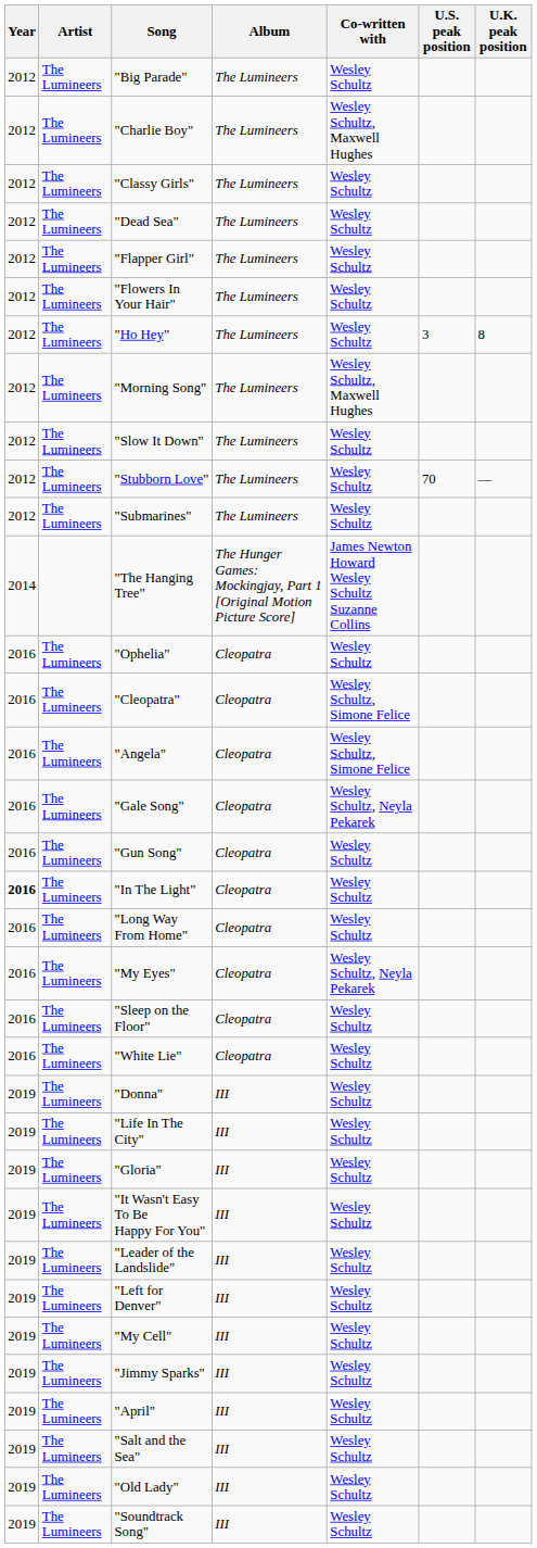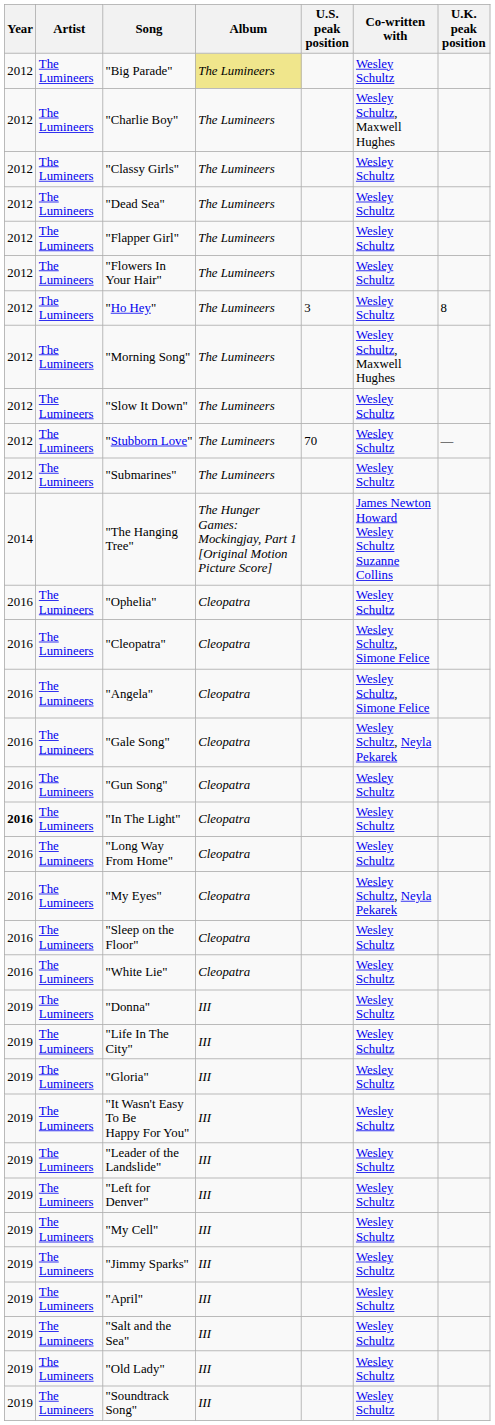 <table class="wikitable">
 <tr>
 <th>Year</th>
 <th>Artist</th>
 <th>Song</th>
 <th>Album</th>
+<th>U.S. peak<br> position</th>
 <th>Co-written with</th>
-<th>U.S. peak<br> position</th>
 <th>U.K. peak<br> position</th>
 </tr>
 <tr>
 <td>2012</td>
 <td><a href='#'>The Lumineers</a></td>
 <td>"Big Parade"</td>
-<td><em>The Lumineers</em></td>
+<td style="background: khaki;"><em>The Lumineers</em></td>
+<td></td>
 <td><a href='#'>Wesley Schultz</a></td>
-<td></td>
 <td></td>
 </tr>
 <tr>
 <td>2012</td>
 <td><a href='#'>The Lumineers</a></td>
 <td>"Charlie Boy"</td>
 <td><em>The Lumineers</em></td>
+<td></td>
 <td><a href='#'>Wesley Schultz</a>, Maxwell Hughes</td>
-<td></td>
 <td></td>
 </tr>
 <tr>
 <td>2012</td>
 <td><a href='#'>The Lumineers</a></td>
 <td>"Classy Girls"</td>
 <td><em>The Lumineers</em></td>
+<td></td>
 <td><a href='#'>Wesley Schultz</a></td>
-<td></td>
 <td></td>
 </tr>
 <tr>
 <td>2012</td>
 <td><a href='#'>The Lumineers</a></td>
 <td>"Dead Sea"</td>
 <td><em>The Lumineers</em></td>
+<td></td>
 <td><a href='#'>Wesley Schultz</a></td>
-<td></td>
 <td></td>
 </tr>
 <tr>
 <td>2012</td>
 <td><a href='#'>The Lumineers</a></td>
 <td>"Flapper Girl"</td>
 <td><em>The Lumineers</em></td>
+<td></td>
 <td><a href='#'>Wesley Schultz</a></td>
-<td></td>
 <td></td>
 </tr>
 <tr>
 <td>2012</td>
 <td><a href='#'>The Lumineers</a></td>
 <td>"Flowers In Your Hair"</td>
 <td><em>The Lumineers</em></td>
+<td></td>
 <td><a href='#'>Wesley Schultz</a></td>
-<td></td>
 <td></td>
 </tr>
 <tr>
 <td>2012</td>
 <td><a href='#'>The Lumineers</a></td>
 <td>"<a href='#'>Ho Hey</a>"</td>
 <td><em>The Lumineers</em></td>
+<td>3</td>
 <td><a href='#'>Wesley Schultz</a></td>
-<td>3</td>
 <td>8</td>
 </tr>
 <tr>
 <td>2012</td>
 <td><a href='#'>The Lumineers</a></td>
 <td>"Morning Song"</td>
 <td><em>The Lumineers</em></td>
+<td></td>
 <td><a href='#'>Wesley Schultz</a>, Maxwell Hughes</td>
-<td></td>
 <td></td>
 </tr>
 <tr>
 <td>2012</td>
 <td><a href='#'>The Lumineers</a></td>
 <td>"Slow It Down"</td>
 <td><em>The Lumineers</em></td>
+<td></td>
 <td><a href='#'>Wesley Schultz</a></td>
-<td></td>
 <td></td>
 </tr>
 <tr>
 <td>2012</td>
 <td><a href='#'>The Lumineers</a></td>
 <td>"<a href='#'>Stubborn Love</a>"</td>
 <td><em>The Lumineers</em></td>
+<td>70</td>
 <td><a href='#'>Wesley Schultz</a></td>
-<td>70</td>
 <td>—</td>
 </tr>
 <tr>
 <td>2012</td>
 <td><a href='#'>The Lumineers</a></td>
 <td>"Submarines"</td>
 <td><em>The Lumineers</em></td>
+<td></td>
 <td><a href='#'>Wesley Schultz</a></td>
-<td></td>
 <td></td>
 </tr>
 <tr>
 <td>2014</td>
 <td></td>
 <td>"The Hanging Tree"</td>
 <td><em>The Hunger Games: Mockingjay, Part 1</em><br><em>[Original Motion Picture Score]</em></td>
+<td></td>
 <td><a href='#'>James Newton Howard</a><br><a href='#'>Wesley Schultz</a><br><a href='#'>Suzanne Collins</a></td>
-<td></td>
 <td></td>
 </tr>
 <tr>
 <td>2016</td>
 <td><a href='#'>The Lumineers</a></td>
 <td>"Ophelia"</td>
 <td><em>Cleopatra</em></td>
+<td></td>
 <td><a href='#'>Wesley Schultz</a></td>
-<td></td>
 <td></td>
 </tr>
 <tr>
 <td>2016</td>
 <td><a href='#'>The Lumineers</a></td>
 <td>"Cleopatra"</td>
 <td><em>Cleopatra</em></td>
+<td></td>
 <td><a href='#'>Wesley Schultz</a>, <a href='#'>Simone Felice</a></td>
-<td></td>
 <td></td>
 </tr>
 <tr>
 <td>2016</td>
 <td><a href='#'>The Lumineers</a></td>
 <td>"Angela"</td>
 <td><em>Cleopatra</em></td>
+<td></td>
 <td><a href='#'>Wesley Schultz</a>, <a href='#'>Simone Felice</a></td>
-<td></td>
 <td></td>
 </tr>
 <tr>
 <td>2016</td>
 <td><a href='#'>The Lumineers</a></td>
 <td>"Gale Song"</td>
 <td><em>Cleopatra</em></td>
+<td></td>
 <td><a href='#'>Wesley Schultz</a>, <a href='#'>Neyla Pekarek</a></td>
-<td></td>
 <td></td>
 </tr>
 <tr>
 <td>2016</td>
 <td><a href='#'>The Lumineers</a></td>
 <td>"Gun Song"</td>
 <td><em>Cleopatra</em></td>
+<td></td>
 <td><a href='#'>Wesley Schultz</a></td>
-<td></td>
 <td></td>
 </tr>
 <tr>
 <td><strong>2016</strong></td>
 <td><a href='#'>The Lumineers</a></td>
 <td>"In The Light"</td>
 <td><em>Cleopatra</em></td>
+<td></td>
 <td><a href='#'>Wesley Schultz</a></td>
-<td></td>
 <td></td>
 </tr>
 <tr>
 <td>2016</td>
 <td><a href='#'>The Lumineers</a></td>
 <td>"Long Way From Home"</td>
 <td><em>Cleopatra</em></td>
+<td></td>
 <td><a href='#'>Wesley Schultz</a></td>
-<td></td>
 <td></td>
 </tr>
 <tr>
 <td>2016</td>
 <td><a href='#'>The Lumineers</a></td>
 <td>"My Eyes"</td>
 <td><em>Cleopatra</em></td>
+<td></td>
 <td><a href='#'>Wesley Schultz</a>, <a href='#'>Neyla Pekarek</a></td>
-<td></td>
 <td></td>
 </tr>
 <tr>
 <td>2016</td>
 <td><a href='#'>The Lumineers</a></td>
 <td>"Sleep on the Floor"</td>
 <td><em>Cleopatra</em></td>
+<td></td>
 <td><a href='#'>Wesley Schultz</a></td>
-<td></td>
 <td></td>
 </tr>
 <tr>
 <td>2016</td>
 <td><a href='#'>The Lumineers</a></td>
 <td>"White Lie"</td>
 <td><em>Cleopatra</em></td>
+<td></td>
 <td><a href='#'>Wesley Schultz</a></td>
-<td></td>
 <td></td>
 </tr>
 <tr>
 <td>2019</td>
 <td><a href='#'>The Lumineers</a></td>
 <td>"Donna"</td>
 <td><em>III</em></td>
+<td></td>
 <td><a href='#'>Wesley Schultz</a></td>
-<td></td>
 <td></td>
 </tr>
 <tr>
 <td>2019</td>
 <td><a href='#'>The Lumineers</a></td>
 <td>"Life In The City"</td>
 <td><em>III</em></td>
+<td></td>
 <td><a href='#'>Wesley Schultz</a></td>
-<td></td>
 <td></td>
 </tr>
 <tr>
 <td>2019</td>
 <td><a href='#'>The Lumineers</a></td>
 <td>"Gloria"</td>
 <td><em>III</em></td>
+<td></td>
 <td><a href='#'>Wesley Schultz</a></td>
-<td></td>
 <td></td>
 </tr>
 <tr>
 <td>2019</td>
 <td><a href='#'>The Lumineers</a></td>
 <td>"It Wasn't Easy To Be<br>Happy For You"</td>
 <td><em>III</em></td>
+<td></td>
 <td><a href='#'>Wesley Schultz</a></td>
-<td></td>
 <td></td>
 </tr>
 <tr>
 <td>2019</td>
 <td><a href='#'>The Lumineers</a></td>
 <td>"Leader of the Landslide"</td>
 <td><em>III</em></td>
+<td></td>
 <td><a href='#'>Wesley Schultz</a></td>
-<td></td>
 <td></td>
 </tr>
 <tr>
 <td>2019</td>
 <td><a href='#'>The Lumineers</a></td>
 <td>"Left for Denver"</td>
 <td><em>III</em></td>
+<td></td>
 <td><a href='#'>Wesley Schultz</a></td>
-<td></td>
 <td></td>
 </tr>
 <tr>
 <td>2019</td>
 <td><a href='#'>The Lumineers</a></td>
 <td>"My Cell"</td>
 <td><em>III</em></td>
+<td></td>
 <td><a href='#'>Wesley Schultz</a></td>
-<td></td>
 <td></td>
 </tr>
 <tr>
 <td>2019</td>
 <td><a href='#'>The Lumineers</a></td>
 <td>"Jimmy Sparks"</td>
 <td><em>III</em></td>
+<td></td>
 <td><a href='#'>Wesley Schultz</a></td>
-<td></td>
 <td></td>
 </tr>
 <tr>
 <td>2019</td>
 <td><a href='#'>The Lumineers</a></td>
 <td>"April"</td>
 <td><em>III</em></td>
+<td></td>
 <td><a href='#'>Wesley Schultz</a></td>
-<td></td>
 <td></td>
 </tr>
 <tr>
 <td>2019</td>
 <td><a href='#'>The Lumineers</a></td>
 <td>"Salt and the Sea"</td>
 <td><em>III</em></td>
+<td></td>
 <td><a href='#'>Wesley Schultz</a></td>
-<td></td>
 <td></td>
 </tr>
 <tr>
 <td>2019</td>
 <td><a href='#'>The Lumineers</a></td>
 <td>"Old Lady"</td>
 <td><em>III</em></td>
+<td></td>
 <td><a href='#'>Wesley Schultz</a></td>
-<td></td>
 <td></td>
 </tr>
 <tr>
 <td>2019</td>
 <td><a href='#'>The Lumineers</a></td>
 <td>"Soundtrack Song"</td>
 <td><em>III</em></td>
+<td></td>
 <td><a href='#'>Wesley Schultz</a></td>
-<td></td>
 <td></td>
 </tr>
 </table>
